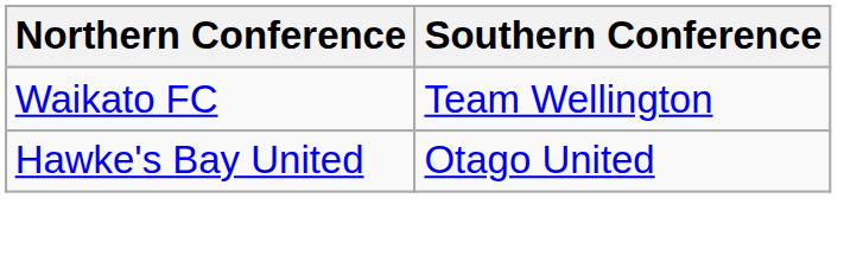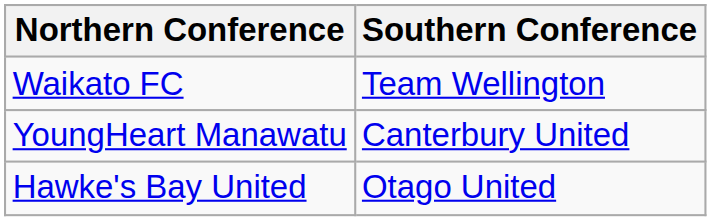 <table class="wikitable">
 <tr>
 <th>Northern Conference</th>
 <th>Southern Conference</th>
 </tr>
 <tr>
 <td> <a href='#'>Waikato FC</a></td>
 <td> <a href='#'>Team Wellington</a></td>
 </tr>
 <tr>
+<td> <a href='#'>YoungHeart Manawatu</a></td>
+<td> <a href='#'>Canterbury United</a></td>
+</tr>
+<tr>
 <td> <a href='#'>Hawke's Bay United</a></td>
 <td> <a href='#'>Otago United</a></td>
 </tr>
 </table>
